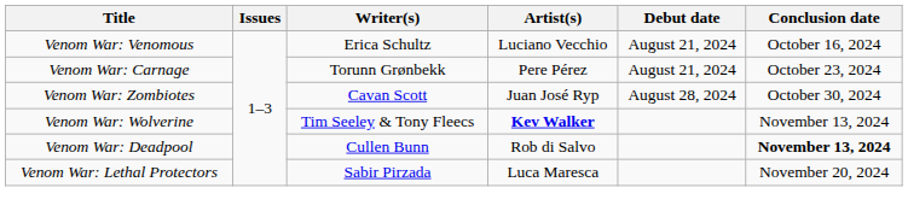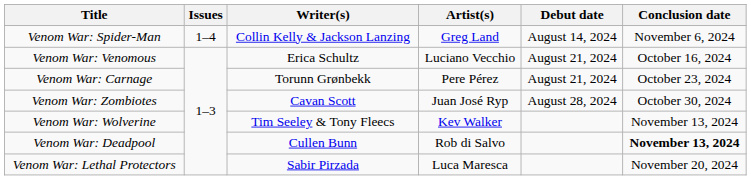 <table class="wikitable" style="text-align:center; width:100%">
 <tr>
 <th scope="col">Title</th>
 <th scope="col">Issues</th>
 <th scope="col">Writer(s)</th>
 <th scope="col">Artist(s)</th>
 <th scope="col">Debut date</th>
 <th scope="col">Conclusion date</th>
+</tr>
+<tr>
+<td><em>Venom War: Spider-Man</em></td>
+<td>1–4</td>
+<td><a href='#'>Collin Kelly & Jackson Lanzing</a></td>
+<td><a href='#'>Greg Land</a></td>
+<td>August 14, 2024</td>
+<td>November 6, 2024</td>
 </tr>
 <tr>
 <td><em>Venom War: Venomous</em></td>
 <td rowspan="6">1–3</td>
 <td>Erica Schultz</td>
 <td>Luciano Vecchio</td>
 <td>August 21, 2024</td>
 <td>October 16, 2024</td>
 </tr>
 <tr>
 <td><em>Venom War: Carnage</em></td>
 <td>Torunn Grønbekk</td>
 <td>Pere Pérez</td>
 <td>August 21, 2024</td>
 <td>October 23, 2024</td>
 </tr>
 <tr>
 <td><em>Venom War: Zombiotes</em></td>
 <td><a href='#'>Cavan Scott</a></td>
 <td>Juan José Ryp</td>
 <td>August 28, 2024</td>
 <td>October 30, 2024</td>
 </tr>
 <tr>
 <td><em>Venom War: Wolverine</em></td>
 <td><a href='#'>Tim Seeley</a> & Tony Fleecs</td>
-<td><strong><a href='#'>Kev Walker</a></strong></td>
+<td><a href='#'>Kev Walker</a></td>
 <td></td>
 <td>November 13, 2024</td>
 </tr>
 <tr>
 <td><em>Venom War: Deadpool</em></td>
 <td><a href='#'>Cullen Bunn</a></td>
 <td>Rob di Salvo</td>
 <td></td>
 <td><strong>November 13, 2024</strong></td>
 </tr>
 <tr>
 <td><em>Venom War: Lethal Protectors</em></td>
 <td><a href='#'>Sabir Pirzada</a></td>
 <td>Luca Maresca</td>
 <td></td>
 <td>November 20, 2024</td>
 </tr>
 </table>
